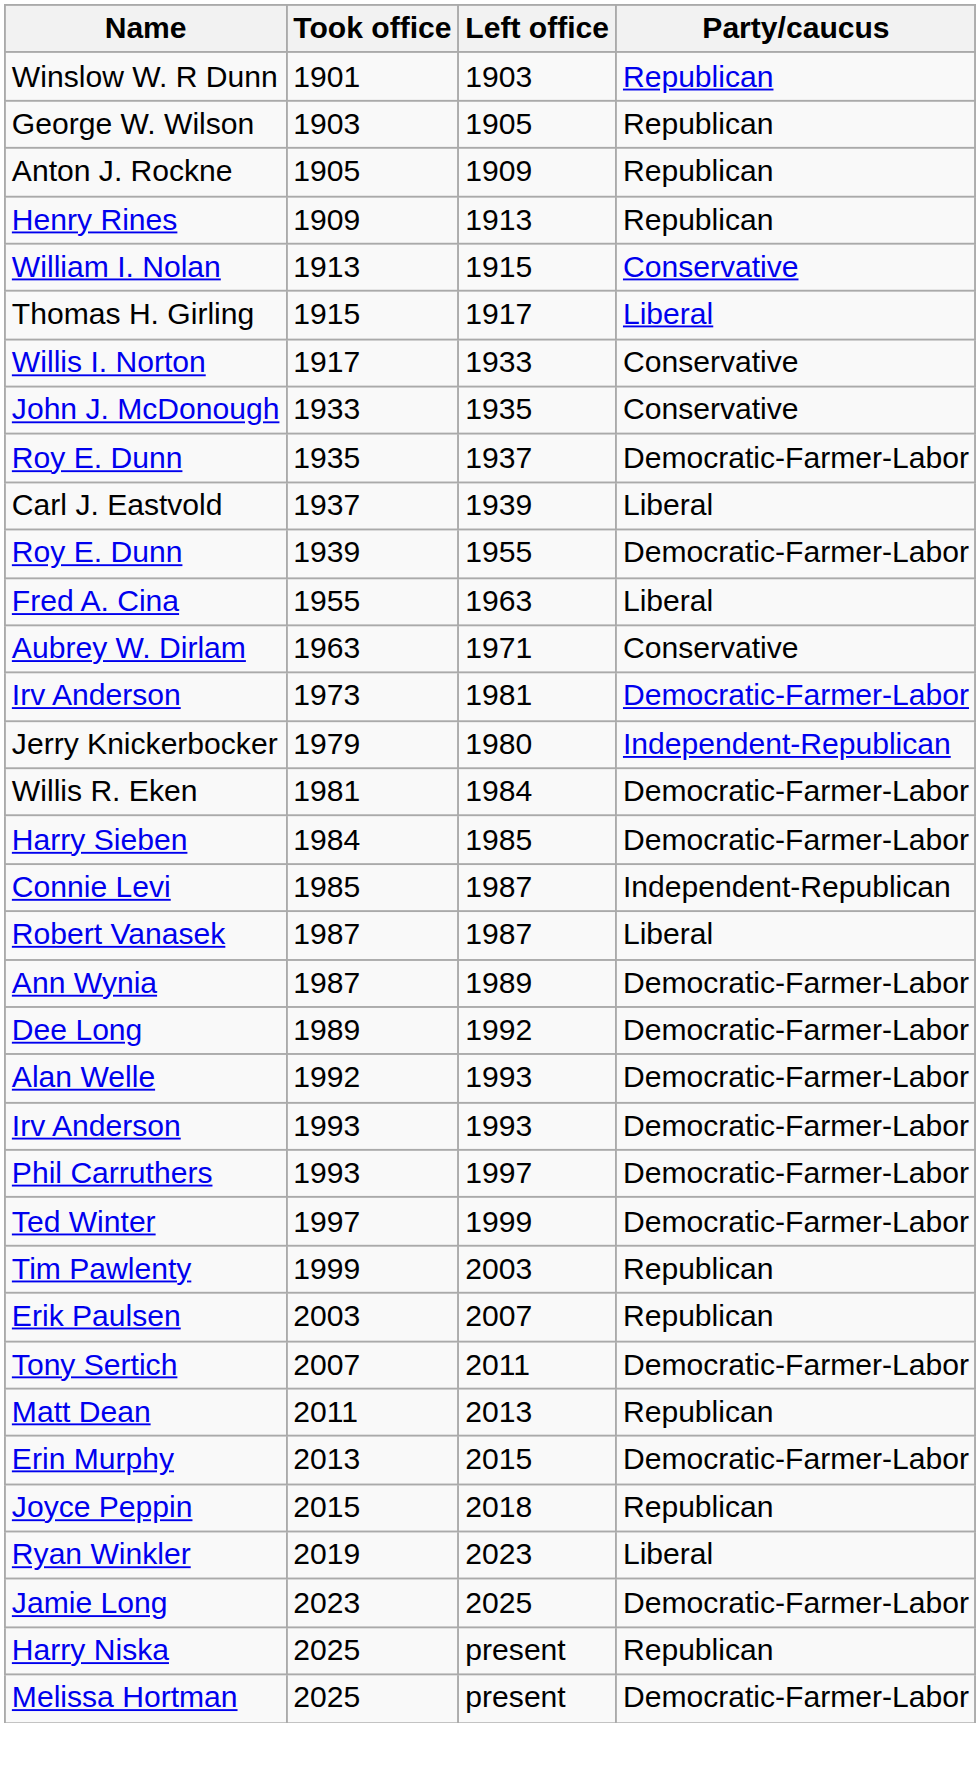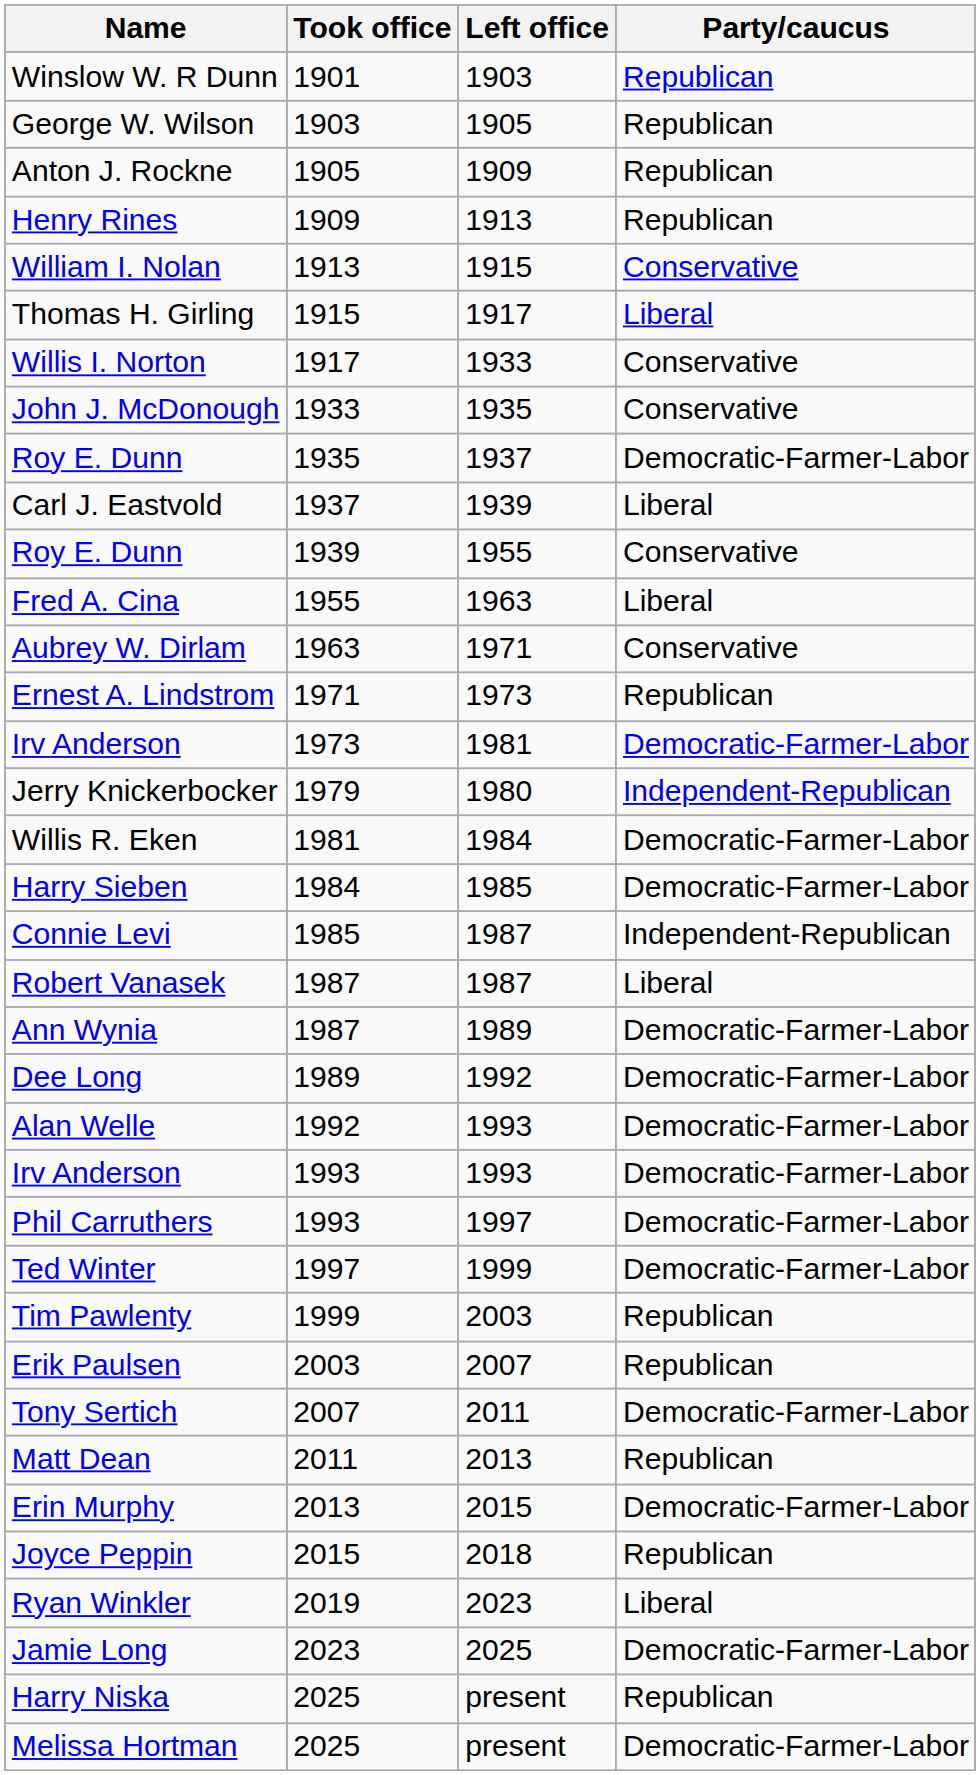 <table class=wikitable>
 <tr>
 <th>Name</th>
 <th>Took office</th>
 <th>Left office</th>
 <th>Party/caucus</th>
 </tr>
 <tr>
 <td>Winslow W. R Dunn</td>
 <td>1901</td>
 <td>1903</td>
 <td><a href='#'>Republican</a></td>
 </tr>
 <tr>
 <td>George W. Wilson</td>
 <td>1903</td>
 <td>1905</td>
 <td>Republican</td>
 </tr>
 <tr>
 <td>Anton J. Rockne</td>
 <td>1905</td>
 <td>1909</td>
 <td>Republican</td>
 </tr>
 <tr>
 <td><a href='#'>Henry Rines</a></td>
 <td>1909</td>
 <td>1913</td>
 <td>Republican</td>
 </tr>
 <tr>
 <td><a href='#'>William I. Nolan</a></td>
 <td>1913</td>
 <td>1915</td>
 <td><a href='#'>Conservative</a></td>
 </tr>
 <tr>
 <td>Thomas H. Girling</td>
 <td>1915</td>
 <td>1917</td>
 <td><a href='#'>Liberal</a></td>
 </tr>
 <tr>
 <td><a href='#'>Willis I. Norton</a></td>
 <td>1917</td>
 <td>1933</td>
 <td Conservatism in the United States>Conservative</td>
 </tr>
 <tr>
 <td><a href='#'>John J. McDonough</a></td>
 <td>1933</td>
 <td>1935</td>
 <td Conservatism in the United States>Conservative</td>
 </tr>
 <tr>
 <td><a href='#'>Roy E. Dunn</a></td>
 <td>1935</td>
 <td>1937</td>
 <td>Democratic-Farmer-Labor</td>
 </tr>
 <tr>
 <td>Carl J. Eastvold</td>
 <td>1937</td>
 <td>1939</td>
 <td>Liberal</td>
 </tr>
 <tr>
 <td><a href='#'>Roy E. Dunn</a></td>
 <td>1939</td>
 <td>1955</td>
-<td>Democratic-Farmer-Labor</td>
+<td Conservatism in the United States>Conservative</td>
 </tr>
 <tr>
 <td><a href='#'>Fred A. Cina</a></td>
 <td>1955</td>
 <td>1963</td>
 <td>Liberal</td>
 </tr>
 <tr>
 <td><a href='#'>Aubrey W. Dirlam</a></td>
 <td>1963</td>
 <td>1971</td>
 <td Conservatism in the United States>Conservative</td>
+</tr>
+<tr>
+<td><a href='#'>Ernest A. Lindstrom</a></td>
+<td>1971</td>
+<td>1973</td>
+<td Minnesota Republican Party>Republican</td>
 </tr>
 <tr>
 <td><a href='#'>Irv Anderson</a></td>
 <td>1973</td>
 <td>1981</td>
 <td><a href='#'>Democratic-Farmer-Labor</a></td>
 </tr>
 <tr>
 <td>Jerry Knickerbocker</td>
 <td>1979</td>
 <td>1980</td>
 <td><a href='#'>Independent-Republican</a></td>
 </tr>
 <tr>
 <td>Willis R. Eken</td>
 <td>1981</td>
 <td>1984</td>
 <td>Democratic-Farmer-Labor</td>
 </tr>
 <tr>
 <td><a href='#'>Harry Sieben</a></td>
 <td>1984</td>
 <td>1985</td>
 <td>Democratic-Farmer-Labor</td>
 </tr>
 <tr>
 <td><a href='#'>Connie Levi</a></td>
 <td>1985</td>
 <td>1987</td>
 <td>Independent-Republican</td>
 </tr>
 <tr>
 <td><a href='#'>Robert Vanasek</a></td>
 <td>1987</td>
 <td>1987</td>
 <td>Liberal</td>
 </tr>
 <tr>
 <td><a href='#'>Ann Wynia</a></td>
 <td>1987</td>
 <td>1989</td>
 <td>Democratic-Farmer-Labor</td>
 </tr>
 <tr>
 <td><a href='#'>Dee Long</a></td>
 <td>1989</td>
 <td>1992</td>
 <td>Democratic-Farmer-Labor</td>
 </tr>
 <tr>
 <td><a href='#'>Alan Welle</a></td>
 <td>1992</td>
 <td>1993</td>
 <td>Democratic-Farmer-Labor</td>
 </tr>
 <tr>
 <td><a href='#'>Irv Anderson</a></td>
 <td>1993</td>
 <td>1993</td>
 <td>Democratic-Farmer-Labor</td>
 </tr>
 <tr>
 <td><a href='#'>Phil Carruthers</a></td>
 <td>1993</td>
 <td>1997</td>
 <td>Democratic-Farmer-Labor</td>
 </tr>
 <tr>
 <td><a href='#'>Ted Winter</a></td>
 <td>1997</td>
 <td>1999</td>
 <td>Democratic-Farmer-Labor</td>
 </tr>
 <tr>
 <td><a href='#'>Tim Pawlenty</a></td>
 <td>1999</td>
 <td>2003</td>
 <td>Republican</td>
 </tr>
 <tr>
 <td><a href='#'>Erik Paulsen</a></td>
 <td>2003</td>
 <td>2007</td>
 <td>Republican</td>
 </tr>
 <tr>
 <td><a href='#'>Tony Sertich</a></td>
 <td>2007</td>
 <td>2011</td>
 <td>Democratic-Farmer-Labor</td>
 </tr>
 <tr>
 <td><a href='#'>Matt Dean</a></td>
 <td>2011</td>
 <td>2013</td>
 <td>Republican</td>
 </tr>
 <tr>
 <td><a href='#'>Erin Murphy</a></td>
 <td>2013</td>
 <td>2015</td>
 <td>Democratic-Farmer-Labor</td>
 </tr>
 <tr>
 <td><a href='#'>Joyce Peppin</a></td>
 <td>2015</td>
 <td>2018</td>
 <td>Republican</td>
 </tr>
 <tr>
 <td><a href='#'>Ryan Winkler</a></td>
 <td>2019</td>
 <td>2023</td>
 <td>Liberal</td>
 </tr>
 <tr>
 <td><a href='#'>Jamie Long</a></td>
 <td>2023</td>
 <td>2025</td>
 <td>Democratic-Farmer-Labor</td>
 </tr>
 <tr>
 <td><a href='#'>Harry Niska</a></td>
 <td>2025</td>
 <td>present</td>
 <td>Republican</td>
 </tr>
 <tr>
 <td><a href='#'>Melissa Hortman</a></td>
 <td>2025</td>
 <td>present</td>
 <td>Democratic-Farmer-Labor</td>
 </tr>
 </table>
